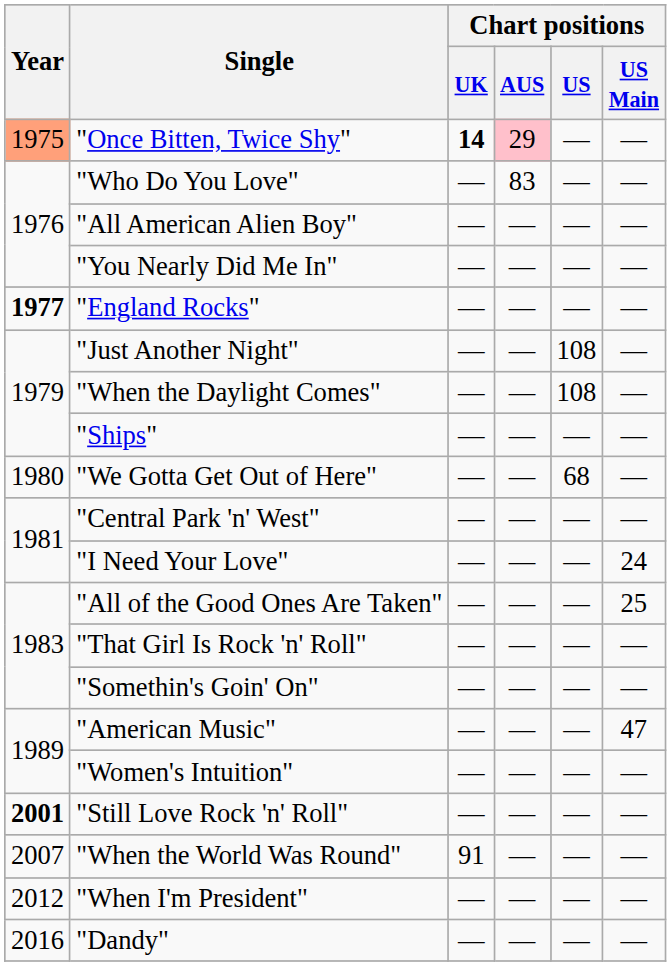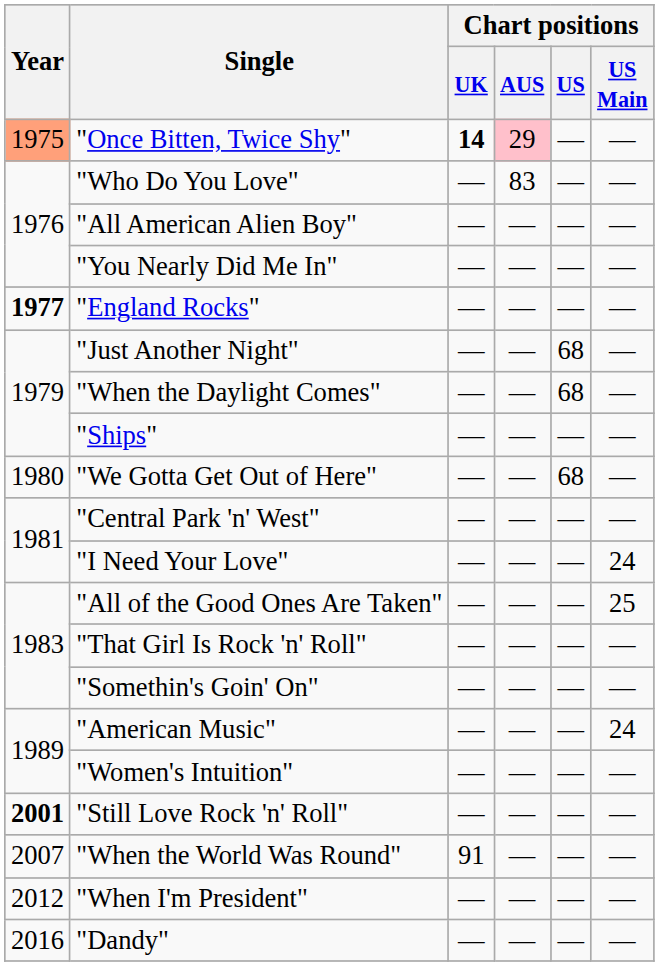 <table class="wikitable">
 <tr>
 <th scope="col" rowspan="2">Year</th>
 <th scope="col" rowspan="2">Single</th>
 <th scope="col" colspan="4">Chart positions</th>
 </tr>
 <tr>
 <th scope="col"><small><a href='#'>UK</a></small><br></th>
 <th scope="col"><small><a href='#'>AUS</a></small><br></th>
 <th scope="col"><small><a href='#'>US</a></small><br></th>
 <th scope="col"><small><a href='#'>US<br>Main</a></small><br></th>
 </tr>
 <tr>
 <td style="background: lightsalmon;">1975</td>
 <td>"<a href='#'>Once Bitten, Twice Shy</a>"</td>
 <td align="center"><strong>14</strong></td>
 <td align="center" style="background: pink;">29</td>
 <td align="center">—</td>
 <td align="center">—</td>
 </tr>
 <tr>
 <td rowspan="3">1976</td>
 <td>"Who Do You Love"</td>
 <td align="center">—</td>
 <td align="center">83</td>
 <td align="center">—</td>
 <td align="center">—</td>
 </tr>
 <tr>
 <td>"All American Alien Boy"</td>
 <td align="center">—</td>
 <td align="center">—</td>
 <td align="center">—</td>
 <td align="center">—</td>
 </tr>
 <tr>
 <td>"You Nearly Did Me In"</td>
 <td align="center">—</td>
 <td align="center">—</td>
 <td align="center">—</td>
 <td align="center">—</td>
 </tr>
 <tr>
 <td><strong>1977</strong></td>
 <td>"<a href='#'>England Rocks</a>"</td>
 <td align="center">—</td>
 <td align="center">—</td>
 <td align="center">—</td>
 <td align="center">—</td>
 </tr>
 <tr>
 <td rowspan="3">1979</td>
 <td>"Just Another Night"</td>
 <td align="center">—</td>
 <td align="center">—</td>
-<td align="center">108</td>
+<td align="center">68</td>
 <td align="center">—</td>
 </tr>
 <tr>
 <td>"When the Daylight Comes"</td>
 <td align="center">—</td>
 <td align="center">—</td>
-<td align="center">108</td>
+<td align="center">68</td>
 <td align="center">—</td>
 </tr>
 <tr>
 <td>"<a href='#'>Ships</a>"</td>
 <td align="center">—</td>
 <td align="center">—</td>
 <td align="center">—</td>
 <td align="center">—</td>
 </tr>
 <tr>
 <td>1980</td>
 <td>"We Gotta Get Out of Here"</td>
 <td align="center">—</td>
 <td align="center">—</td>
 <td align="center">68</td>
 <td align="center">—</td>
 </tr>
 <tr>
 <td rowspan="2">1981</td>
 <td>"Central Park 'n' West"</td>
 <td align="center">—</td>
 <td align="center">—</td>
 <td align="center">—</td>
 <td align="center">—</td>
 </tr>
 <tr>
 <td>"I Need Your Love"</td>
 <td align="center">—</td>
 <td align="center">—</td>
 <td align="center">—</td>
 <td align="center">24</td>
 </tr>
 <tr>
 <td rowspan="3">1983</td>
 <td>"All of the Good Ones Are Taken"</td>
 <td align="center">—</td>
 <td align="center">—</td>
 <td align="center">—</td>
 <td align="center">25</td>
 </tr>
 <tr>
 <td>"That Girl Is Rock 'n' Roll"</td>
 <td align="center">—</td>
 <td align="center">—</td>
 <td align="center">—</td>
 <td align="center">—</td>
 </tr>
 <tr>
 <td>"Somethin's Goin' On"</td>
 <td align="center">—</td>
 <td align="center">—</td>
 <td align="center">—</td>
 <td align="center">—</td>
 </tr>
 <tr>
 <td rowspan="2">1989</td>
 <td>"American Music"</td>
 <td align="center">—</td>
 <td align="center">—</td>
 <td align="center">—</td>
-<td align="center">47</td>
+<td align="center">24</td>
 </tr>
 <tr>
 <td>"Women's Intuition"</td>
 <td align="center">—</td>
 <td align="center">—</td>
 <td align="center">—</td>
 <td align="center">—</td>
 </tr>
 <tr>
 <td><strong>2001</strong></td>
 <td>"Still Love Rock 'n' Roll"</td>
 <td align="center">—</td>
 <td align="center">—</td>
 <td align="center">—</td>
 <td align="center">—</td>
 </tr>
 <tr>
 <td>2007</td>
 <td>"When the World Was Round"</td>
 <td align="center">91</td>
 <td align="center">—</td>
 <td align="center">—</td>
 <td align="center">—</td>
 </tr>
 <tr>
 <td>2012</td>
 <td>"When I'm President"</td>
 <td align="center">—</td>
 <td align="center">—</td>
 <td align="center">—</td>
 <td align="center">—</td>
 </tr>
 <tr>
 <td>2016</td>
 <td>"Dandy"</td>
 <td align="center">—</td>
 <td align="center">—</td>
 <td align="center">—</td>
 <td align="center">—</td>
 </tr>
 </table>
